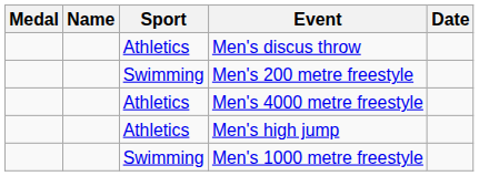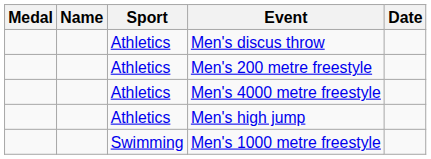 <table class="wikitable sortable"  style="font-size:95%">
 <tr>
 <th>Medal</th>
 <th>Name</th>
 <th>Sport</th>
 <th>Event</th>
 <th>Date</th>
 </tr>
 <tr>
 <td></td>
 <td></td>
 <td><a href='#'>Athletics</a></td>
 <td><a href='#'>Men's discus throw</a></td>
 <td></td>
 </tr>
 <tr>
 <td></td>
 <td></td>
-<td><a href='#'>Swimming</a></td>
+<td><a href='#'>Athletics</a></td>
 <td><a href='#'>Men's 200 metre freestyle</a></td>
 <td></td>
 </tr>
 <tr>
 <td></td>
 <td></td>
 <td><a href='#'>Athletics</a></td>
 <td><a href='#'>Men's 4000 metre freestyle</a></td>
 <td></td>
 </tr>
 <tr>
 <td></td>
 <td></td>
 <td><a href='#'>Athletics</a></td>
 <td><a href='#'>Men's high jump</a></td>
 <td></td>
 </tr>
 <tr>
 <td></td>
 <td></td>
 <td><a href='#'>Swimming</a></td>
 <td><a href='#'>Men's 1000 metre freestyle</a></td>
 <td></td>
 </tr>
 </table>
